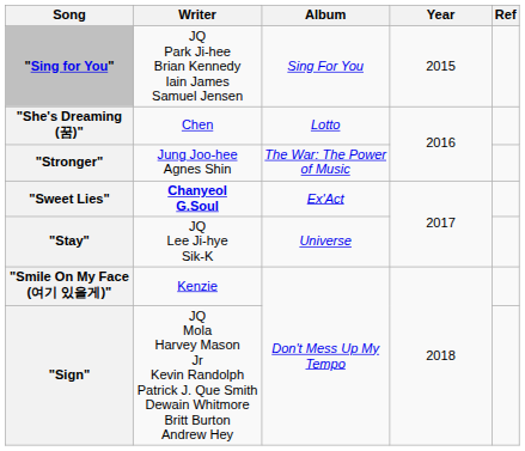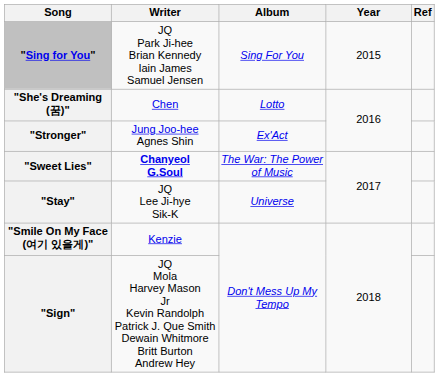 <table class="wikitable" style="text-align:center; width:100%">
 <tr>
 <th style="width:25%">Song</th>
 <th style="width:25%">Writer</th>
 <th style="width:25%">Album</th>
 <th style="width:20%">Year</th>
 <th style="width:5%">Ref</th>
 </tr>
 <tr>
 <th scope=row style="background-color:#C0C0C0">"<a href='#'>Sing for You</a>" </th>
 <td>JQ<br>Park Ji-hee<br>Brian Kennedy<br>Iain James<br>Samuel Jensen</td>
 <td><em><a href='#'>Sing For You</a></em></td>
 <td>2015</td>
 <td></td>
 </tr>
 <tr>
 <th scope="row">"She's Dreaming (꿈)"</th>
 <td><a href='#'>Chen</a></td>
 <td><em><a href='#'>Lotto</a></em></td>
 <td rowspan="2">2016</td>
 <td></td>
 </tr>
 <tr>
 <th scope="row">"Stronger"</th>
 <td><a href='#'>Jung Joo-hee</a><br>Agnes Shin</td>
-<td><em><a href='#'>The War: The Power of Music</a></em></td>
+<td><em><a href='#'>Ex'Act</a></em></td>
 <td></td>
 </tr>
 <tr>
 <th scope="row">"Sweet Lies"</th>
 <td><strong><a href='#'>Chanyeol</a><br><a href='#'>G.Soul</a></strong></td>
-<td><em><a href='#'>Ex'Act</a></em></td>
+<td><em><a href='#'>The War: The Power of Music</a></em></td>
 <td rowspan="2">2017</td>
 <td></td>
 </tr>
 <tr>
 <th scope="row">"Stay"</th>
 <td>JQ<br>Lee Ji-hye<br>Sik-K</td>
 <td><em><a href='#'>Universe</a></em></td>
 <td></td>
 </tr>
 <tr>
 <th scope="row">"Smile On My Face (여기 있을게)"</th>
 <td><a href='#'>Kenzie</a></td>
 <td rowspan="2"><em><a href='#'>Don't Mess Up My Tempo</a></em></td>
 <td rowspan="2">2018</td>
 <td></td>
 </tr>
 <tr>
 <th scope="row">"Sign"</th>
 <td>JQ<br>Mola<br>Harvey Mason<br>Jr<br>Kevin Randolph<br>Patrick J. Que Smith<br>Dewain Whitmore<br>Britt Burton<br>Andrew Hey</td>
 <td></td>
 </tr>
 </table>
